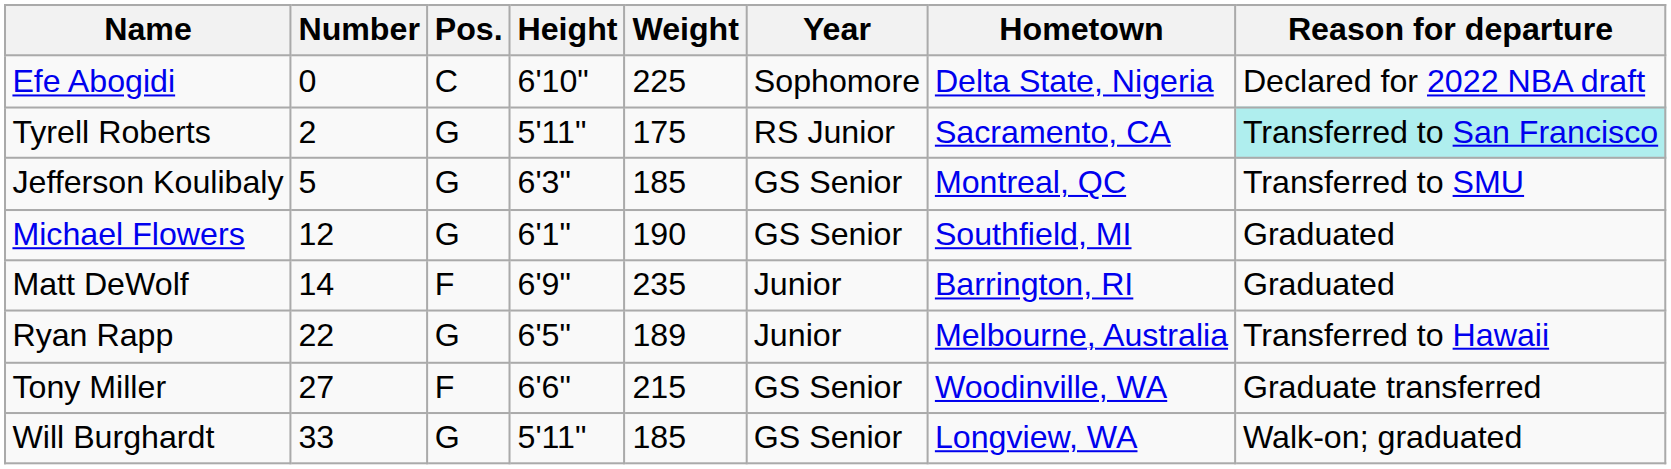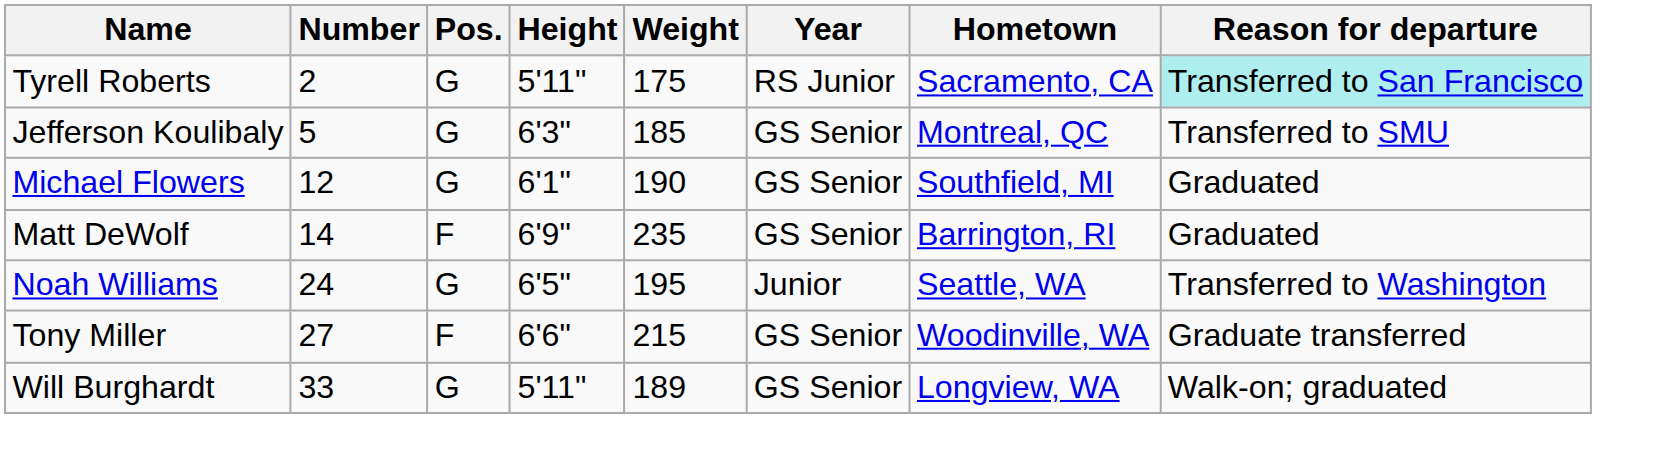 <table class="wikitable sortable" style="font-size:100%;" border="1">
 <tr>
 <th>Name</th>
 <th>Number</th>
 <th>Pos.</th>
 <th>Height</th>
 <th>Weight</th>
 <th>Year</th>
 <th>Hometown</th>
 <th ! class="unsortable">Reason for departure</th>
-</tr>
-<tr>
-<td><a href='#'>Efe Abogidi</a></td>
-<td>0</td>
-<td>C</td>
-<td>6'10"</td>
-<td>225</td>
-<td>Sophomore</td>
-<td><a href='#'>Delta State, Nigeria</a></td>
-<td>Declared for <a href='#'>2022 NBA draft</a></td>
 </tr>
 <tr>
 <td>Tyrell Roberts</td>
 <td>2</td>
 <td>G</td>
 <td>5'11"</td>
 <td>175</td>
 <td>RS Junior</td>
 <td><a href='#'>Sacramento, CA</a></td>
 <td style="background: paleturquoise;">Transferred to <a href='#'>San Francisco</a></td>
 </tr>
 <tr>
 <td>Jefferson Koulibaly</td>
 <td>5</td>
 <td>G</td>
 <td>6'3"</td>
 <td>185</td>
 <td>GS Senior</td>
 <td><a href='#'>Montreal, QC</a></td>
 <td>Transferred to <a href='#'>SMU</a></td>
 </tr>
 <tr>
 <td><a href='#'>Michael Flowers</a></td>
 <td>12</td>
 <td>G</td>
 <td>6'1"</td>
 <td>190</td>
 <td>GS Senior</td>
 <td><a href='#'>Southfield, MI</a></td>
 <td>Graduated</td>
 </tr>
 <tr>
 <td>Matt DeWolf</td>
 <td>14</td>
 <td>F</td>
 <td>6'9"</td>
 <td>235</td>
-<td>Junior</td>
+<td>GS Senior</td>
 <td><a href='#'>Barrington, RI</a></td>
 <td>Graduated</td>
 </tr>
 <tr>
-<td>Ryan Rapp</td>
-<td>22</td>
+<td><a href='#'>Noah Williams</a></td>
+<td>24</td>
 <td>G</td>
 <td>6'5"</td>
-<td>189</td>
+<td>195</td>
 <td>Junior</td>
-<td><a href='#'>Melbourne, Australia</a></td>
-<td>Transferred to <a href='#'>Hawaii</a></td>
+<td><a href='#'>Seattle, WA</a></td>
+<td>Transferred to <a href='#'>Washington</a></td>
 </tr>
 <tr>
 <td>Tony Miller</td>
 <td>27</td>
 <td>F</td>
 <td>6'6"</td>
 <td>215</td>
 <td>GS Senior</td>
 <td><a href='#'>Woodinville, WA</a></td>
 <td>Graduate transferred</td>
 </tr>
 <tr>
 <td>Will Burghardt</td>
 <td>33</td>
 <td>G</td>
 <td>5'11"</td>
-<td>185</td>
+<td>189</td>
 <td>GS Senior</td>
 <td><a href='#'>Longview, WA</a></td>
 <td>Walk-on; graduated</td>
 </tr>
 </table>
